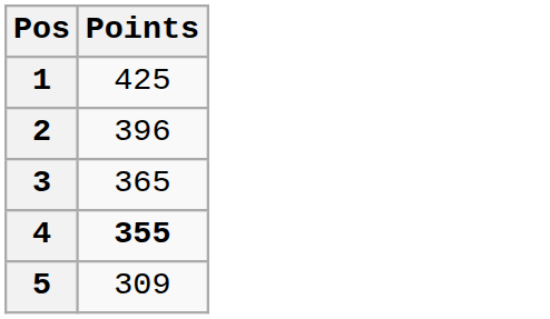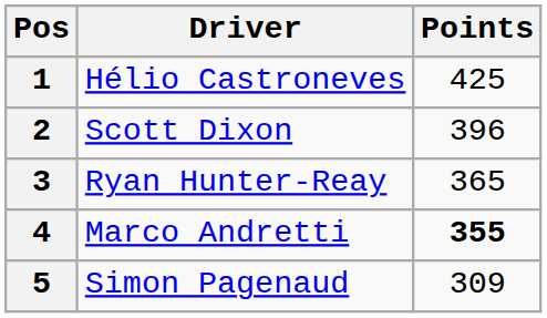 <table class="wikitable" style="font-size: 95%;">
 <tr>
 <th>Pos</th>
+<th>Driver</th>
 <th>Points</th>
 </tr>
 <tr>
 <th>1</th>
+<td> <a href='#'>Hélio Castroneves</a></td>
 <td style="text-align:center;">425</td>
 </tr>
 <tr>
 <th>2</th>
+<td> <a href='#'>Scott Dixon</a></td>
 <td style="text-align:center;">396</td>
 </tr>
 <tr>
 <th>3</th>
+<td> <a href='#'>Ryan Hunter-Reay</a></td>
 <td style="text-align:center;">365</td>
 </tr>
 <tr>
 <th>4</th>
+<td> <a href='#'>Marco Andretti</a></td>
 <td style="text-align:center;"><strong>355</strong></td>
 </tr>
 <tr>
 <th>5</th>
+<td> <a href='#'>Simon Pagenaud</a></td>
 <td style="text-align:center;">309</td>
 </tr>
 </table>
